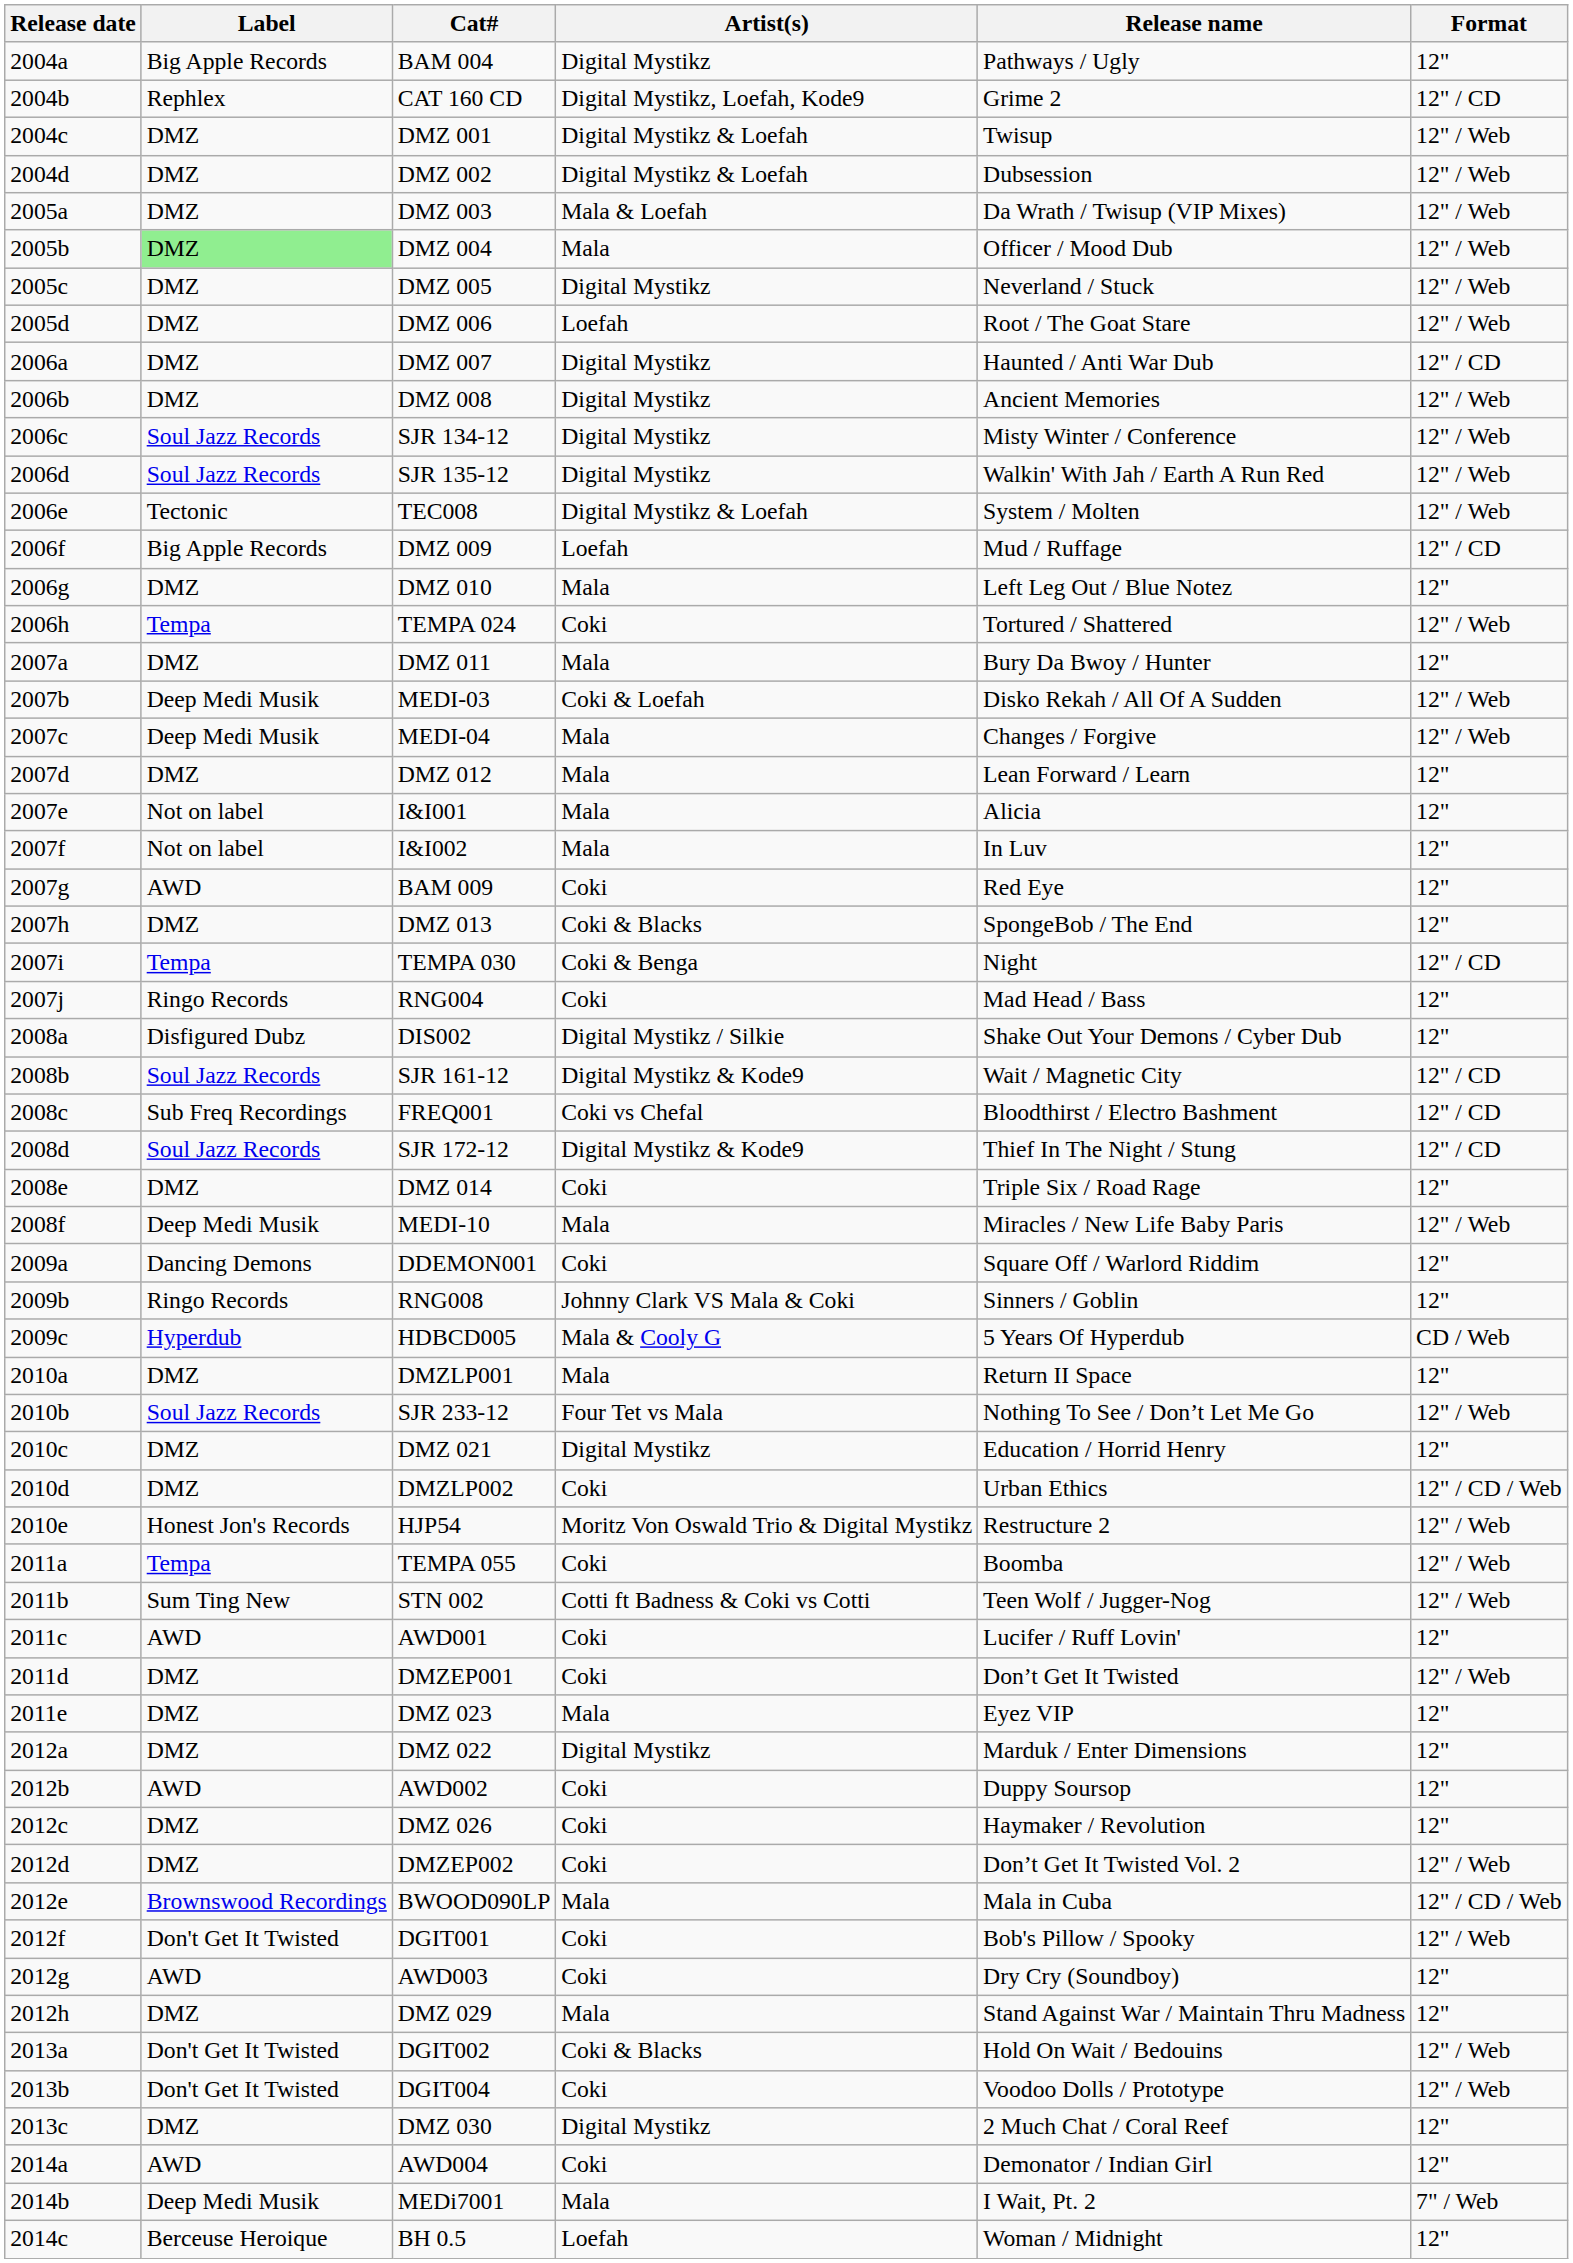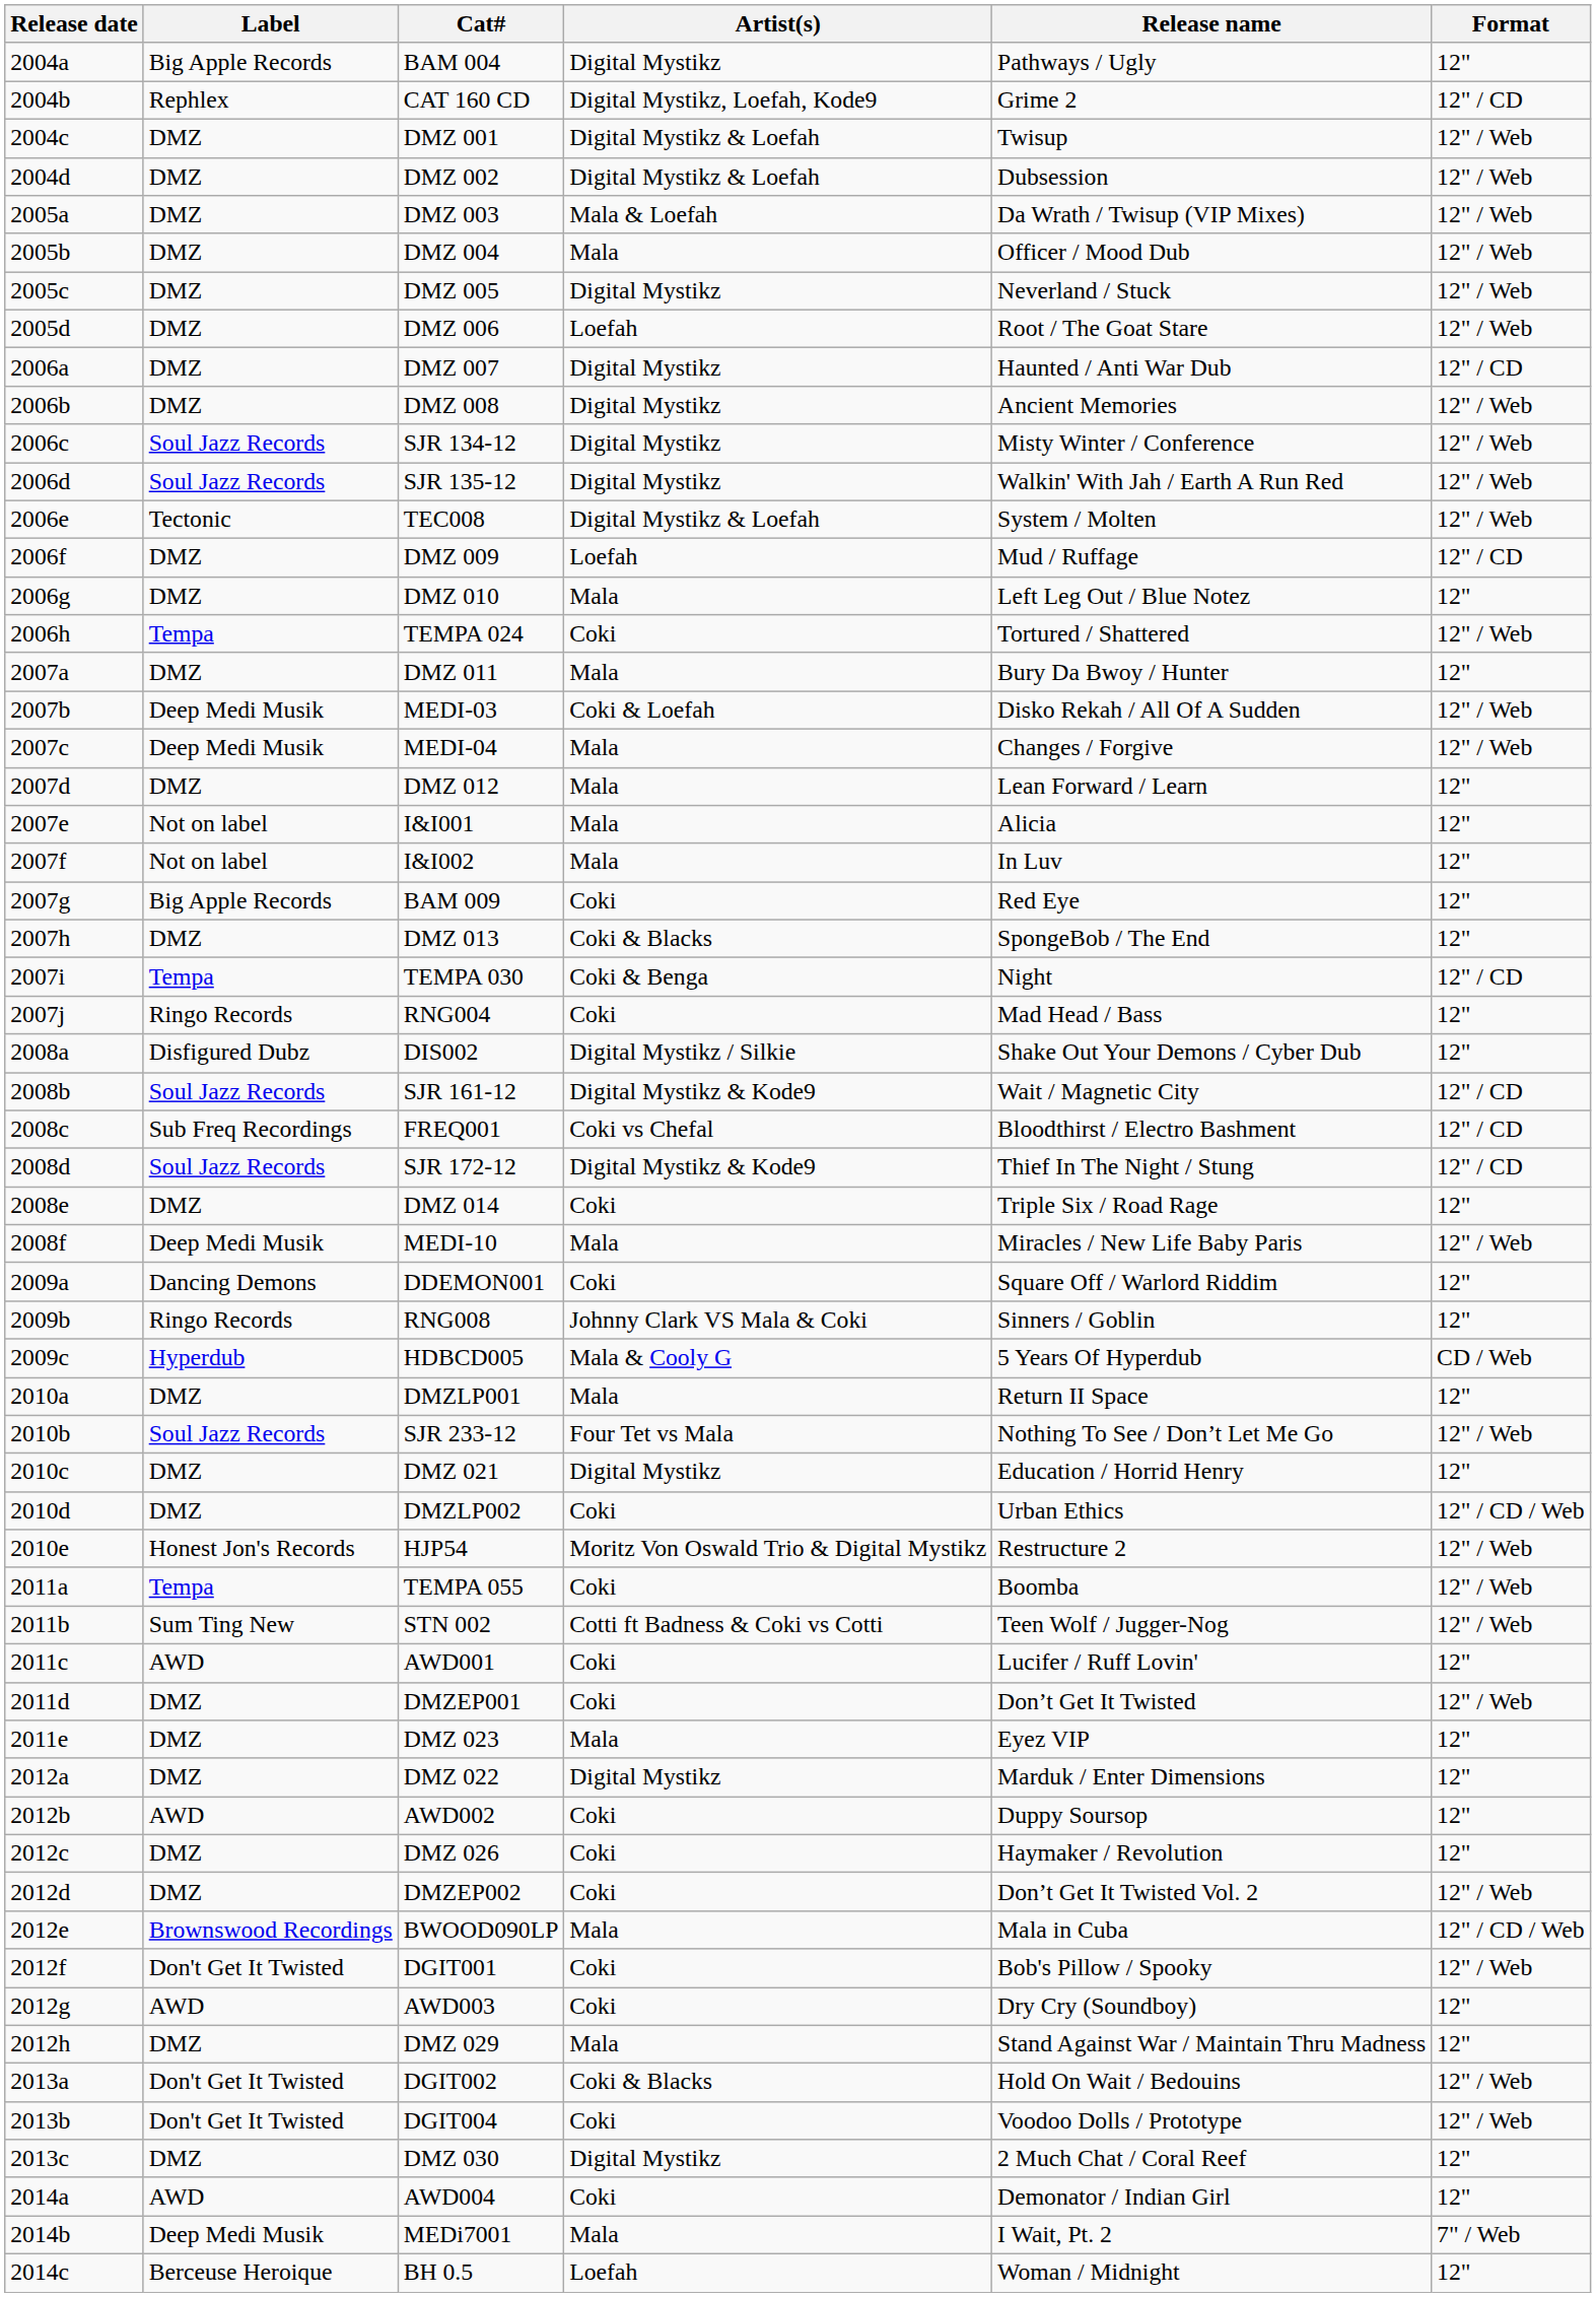 <table class="wikitable sortable">
 <tr>
 <th>Release date</th>
 <th>Label</th>
 <th>Cat#</th>
 <th>Artist(s)</th>
 <th>Release name</th>
 <th>Format</th>
 </tr>
 <tr>
 <td>2004a</td>
 <td>Big Apple Records</td>
 <td>BAM 004</td>
 <td>Digital Mystikz</td>
 <td>Pathways / Ugly</td>
 <td>12"</td>
 </tr>
 <tr>
 <td>2004b</td>
 <td>Rephlex</td>
 <td>CAT 160 CD</td>
 <td>Digital Mystikz, Loefah, Kode9</td>
 <td>Grime 2</td>
 <td>12" / CD</td>
 </tr>
 <tr>
 <td>2004c</td>
 <td>DMZ</td>
 <td>DMZ 001</td>
 <td>Digital Mystikz & Loefah</td>
 <td>Twisup</td>
 <td>12" / Web</td>
 </tr>
 <tr>
 <td>2004d</td>
 <td>DMZ</td>
 <td>DMZ 002</td>
 <td>Digital Mystikz & Loefah</td>
 <td>Dubsession</td>
 <td>12" / Web</td>
 </tr>
 <tr>
 <td>2005a</td>
 <td>DMZ</td>
 <td>DMZ 003</td>
 <td>Mala & Loefah</td>
 <td>Da Wrath / Twisup (VIP Mixes)</td>
 <td>12" / Web</td>
 </tr>
 <tr>
 <td>2005b</td>
-<td style="background: lightgreen;">DMZ</td>
+<td>DMZ</td>
 <td>DMZ 004</td>
 <td>Mala</td>
 <td>Officer / Mood Dub</td>
 <td>12" / Web</td>
 </tr>
 <tr>
 <td>2005c</td>
 <td>DMZ</td>
 <td>DMZ 005</td>
 <td>Digital Mystikz</td>
 <td>Neverland / Stuck</td>
 <td>12" / Web</td>
 </tr>
 <tr>
 <td>2005d</td>
 <td>DMZ</td>
 <td>DMZ 006</td>
 <td>Loefah</td>
 <td>Root / The Goat Stare</td>
 <td>12" / Web</td>
 </tr>
 <tr>
 <td>2006a</td>
 <td>DMZ</td>
 <td>DMZ 007</td>
 <td>Digital Mystikz</td>
 <td>Haunted / Anti War Dub</td>
 <td>12" / CD</td>
 </tr>
 <tr>
 <td>2006b</td>
 <td>DMZ</td>
 <td>DMZ 008</td>
 <td>Digital Mystikz</td>
 <td>Ancient Memories</td>
 <td>12" / Web</td>
 </tr>
 <tr>
 <td>2006c</td>
 <td><a href='#'>Soul Jazz Records</a></td>
 <td>SJR 134-12</td>
 <td>Digital Mystikz</td>
 <td>Misty Winter / Conference</td>
 <td>12" / Web</td>
 </tr>
 <tr>
 <td>2006d</td>
 <td><a href='#'>Soul Jazz Records</a></td>
 <td>SJR 135-12</td>
 <td>Digital Mystikz</td>
 <td>Walkin' With Jah / Earth A Run Red</td>
 <td>12" / Web</td>
 </tr>
 <tr>
 <td>2006e</td>
 <td>Tectonic</td>
 <td>TEC008</td>
 <td>Digital Mystikz & Loefah</td>
 <td>System / Molten</td>
 <td>12" / Web</td>
 </tr>
 <tr>
 <td>2006f</td>
-<td>Big Apple Records</td>
+<td>DMZ</td>
 <td>DMZ 009</td>
 <td>Loefah</td>
 <td>Mud / Ruffage</td>
 <td>12" / CD</td>
 </tr>
 <tr>
 <td>2006g</td>
 <td>DMZ</td>
 <td>DMZ 010</td>
 <td>Mala</td>
 <td>Left Leg Out / Blue Notez</td>
 <td>12"</td>
 </tr>
 <tr>
 <td>2006h</td>
 <td><a href='#'>Tempa</a></td>
 <td>TEMPA 024</td>
 <td>Coki</td>
 <td>Tortured / Shattered</td>
 <td>12" / Web</td>
 </tr>
 <tr>
 <td>2007a</td>
 <td>DMZ</td>
 <td>DMZ 011</td>
 <td>Mala</td>
 <td>Bury Da Bwoy / Hunter</td>
 <td>12"</td>
 </tr>
 <tr>
 <td>2007b</td>
 <td>Deep Medi Musik</td>
 <td>MEDI-03</td>
 <td>Coki & Loefah</td>
 <td>Disko Rekah / All Of A Sudden</td>
 <td>12" / Web</td>
 </tr>
 <tr>
 <td>2007c</td>
 <td>Deep Medi Musik</td>
 <td>MEDI-04</td>
 <td>Mala</td>
 <td>Changes / Forgive</td>
 <td>12" / Web</td>
 </tr>
 <tr>
 <td>2007d</td>
 <td>DMZ</td>
 <td>DMZ 012</td>
 <td>Mala</td>
 <td>Lean Forward / Learn</td>
 <td>12"</td>
 </tr>
 <tr>
 <td>2007e</td>
 <td>Not on label</td>
 <td>I&I001</td>
 <td>Mala</td>
 <td>Alicia</td>
 <td>12"</td>
 </tr>
 <tr>
 <td>2007f</td>
 <td>Not on label</td>
 <td>I&I002</td>
 <td>Mala</td>
 <td>In Luv</td>
 <td>12"</td>
 </tr>
 <tr>
 <td>2007g</td>
-<td>AWD</td>
+<td>Big Apple Records</td>
 <td>BAM 009</td>
 <td>Coki</td>
 <td>Red Eye</td>
 <td>12"</td>
 </tr>
 <tr>
 <td>2007h</td>
 <td>DMZ</td>
 <td>DMZ 013</td>
 <td>Coki & Blacks</td>
 <td>SpongeBob / The End</td>
 <td>12"</td>
 </tr>
 <tr>
 <td>2007i</td>
 <td><a href='#'>Tempa</a></td>
 <td>TEMPA 030</td>
 <td>Coki & Benga</td>
 <td>Night</td>
 <td>12" / CD</td>
 </tr>
 <tr>
 <td>2007j</td>
 <td>Ringo Records</td>
 <td>RNG004</td>
 <td>Coki</td>
 <td>Mad Head / Bass</td>
 <td>12"</td>
 </tr>
 <tr>
 <td>2008a</td>
 <td>Disfigured Dubz</td>
 <td>DIS002</td>
 <td>Digital Mystikz / Silkie</td>
 <td>Shake Out Your Demons / Cyber Dub</td>
 <td>12"</td>
 </tr>
 <tr>
 <td>2008b</td>
 <td><a href='#'>Soul Jazz Records</a></td>
 <td>SJR 161-12</td>
 <td>Digital Mystikz & Kode9</td>
 <td>Wait / Magnetic City</td>
 <td>12" / CD</td>
 </tr>
 <tr>
 <td>2008c</td>
 <td>Sub Freq Recordings</td>
 <td>FREQ001</td>
 <td>Coki vs Chefal</td>
 <td>Bloodthirst / Electro Bashment</td>
 <td>12" / CD</td>
 </tr>
 <tr>
 <td>2008d</td>
 <td><a href='#'>Soul Jazz Records</a></td>
 <td>SJR 172-12</td>
 <td>Digital Mystikz & Kode9</td>
 <td>Thief In The Night / Stung</td>
 <td>12" / CD</td>
 </tr>
 <tr>
 <td>2008e</td>
 <td>DMZ</td>
 <td>DMZ 014</td>
 <td>Coki</td>
 <td>Triple Six / Road Rage</td>
 <td>12"</td>
 </tr>
 <tr>
 <td>2008f</td>
 <td>Deep Medi Musik</td>
 <td>MEDI-10</td>
 <td>Mala</td>
 <td>Miracles / New Life Baby Paris</td>
 <td>12" / Web</td>
 </tr>
 <tr>
 <td>2009a</td>
 <td>Dancing Demons</td>
 <td>DDEMON001</td>
 <td>Coki</td>
 <td>Square Off / Warlord Riddim</td>
 <td>12"</td>
 </tr>
 <tr>
 <td>2009b</td>
 <td>Ringo Records</td>
 <td>RNG008</td>
 <td>Johnny Clark VS Mala & Coki</td>
 <td>Sinners / Goblin</td>
 <td>12"</td>
 </tr>
 <tr>
 <td>2009c</td>
 <td><a href='#'>Hyperdub</a></td>
 <td>HDBCD005</td>
 <td>Mala & <a href='#'>Cooly G</a></td>
 <td>5 Years Of Hyperdub</td>
 <td>CD / Web</td>
 </tr>
 <tr>
 <td>2010a</td>
 <td>DMZ</td>
 <td>DMZLP001</td>
 <td>Mala</td>
 <td>Return II Space</td>
 <td>12"</td>
 </tr>
 <tr>
 <td>2010b</td>
 <td><a href='#'>Soul Jazz Records</a></td>
 <td>SJR 233-12</td>
 <td>Four Tet vs Mala</td>
 <td>Nothing To See / Don’t Let Me Go</td>
 <td>12" / Web</td>
 </tr>
 <tr>
 <td>2010c</td>
 <td>DMZ</td>
 <td>DMZ 021</td>
 <td>Digital Mystikz</td>
 <td>Education / Horrid Henry</td>
 <td>12"</td>
 </tr>
 <tr>
 <td>2010d</td>
 <td>DMZ</td>
 <td>DMZLP002</td>
 <td>Coki</td>
 <td>Urban Ethics</td>
 <td>12" / CD / Web</td>
 </tr>
 <tr>
 <td>2010e</td>
 <td>Honest Jon's Records</td>
 <td>HJP54</td>
 <td>Moritz Von Oswald Trio & Digital Mystikz</td>
 <td>Restructure 2</td>
 <td>12" / Web</td>
 </tr>
 <tr>
 <td>2011a</td>
 <td><a href='#'>Tempa</a></td>
 <td>TEMPA 055</td>
 <td>Coki</td>
 <td>Boomba</td>
 <td>12" / Web</td>
 </tr>
 <tr>
 <td>2011b</td>
 <td>Sum Ting New</td>
 <td>STN 002</td>
 <td>Cotti ft Badness & Coki vs Cotti</td>
 <td>Teen Wolf / Jugger-Nog</td>
 <td>12" / Web</td>
 </tr>
 <tr>
 <td>2011c</td>
 <td>AWD</td>
 <td>AWD001</td>
 <td>Coki</td>
 <td>Lucifer / Ruff Lovin'</td>
 <td>12"</td>
 </tr>
 <tr>
 <td>2011d</td>
 <td>DMZ</td>
 <td>DMZEP001</td>
 <td>Coki</td>
 <td>Don’t Get It Twisted</td>
 <td>12" / Web</td>
 </tr>
 <tr>
 <td>2011e</td>
 <td>DMZ</td>
 <td>DMZ 023</td>
 <td>Mala</td>
 <td>Eyez VIP</td>
 <td>12"</td>
 </tr>
 <tr>
 <td>2012a</td>
 <td>DMZ</td>
 <td>DMZ 022</td>
 <td>Digital Mystikz</td>
 <td>Marduk / Enter Dimensions</td>
 <td>12"</td>
 </tr>
 <tr>
 <td>2012b</td>
 <td>AWD</td>
 <td>AWD002</td>
 <td>Coki</td>
 <td>Duppy Soursop</td>
 <td>12"</td>
 </tr>
 <tr>
 <td>2012c</td>
 <td>DMZ</td>
 <td>DMZ 026</td>
 <td>Coki</td>
 <td>Haymaker / Revolution</td>
 <td>12"</td>
 </tr>
 <tr>
 <td>2012d</td>
 <td>DMZ</td>
 <td>DMZEP002</td>
 <td>Coki</td>
 <td>Don’t Get It Twisted Vol. 2</td>
 <td>12" / Web</td>
 </tr>
 <tr>
 <td>2012e</td>
 <td><a href='#'>Brownswood Recordings</a></td>
 <td>BWOOD090LP</td>
 <td>Mala</td>
 <td>Mala in Cuba</td>
 <td>12" / CD / Web</td>
 </tr>
 <tr>
 <td>2012f</td>
 <td>Don't Get It Twisted</td>
 <td>DGIT001</td>
 <td>Coki</td>
 <td>Bob's Pillow / Spooky</td>
 <td>12" / Web</td>
 </tr>
 <tr>
 <td>2012g</td>
 <td>AWD</td>
 <td>AWD003</td>
 <td>Coki</td>
 <td>Dry Cry (Soundboy)</td>
 <td>12"</td>
 </tr>
 <tr>
 <td>2012h</td>
 <td>DMZ</td>
 <td>DMZ 029</td>
 <td>Mala</td>
 <td>Stand Against War / Maintain Thru Madness</td>
 <td>12"</td>
 </tr>
 <tr>
 <td>2013a</td>
 <td>Don't Get It Twisted</td>
 <td>DGIT002</td>
 <td>Coki & Blacks</td>
 <td>Hold On Wait / Bedouins</td>
 <td>12" / Web</td>
 </tr>
 <tr>
 <td>2013b</td>
 <td>Don't Get It Twisted</td>
 <td>DGIT004</td>
 <td>Coki</td>
 <td>Voodoo Dolls / Prototype</td>
 <td>12" / Web</td>
 </tr>
 <tr>
 <td>2013c</td>
 <td>DMZ</td>
 <td>DMZ 030</td>
 <td>Digital Mystikz</td>
 <td>2 Much Chat / Coral Reef</td>
 <td>12"</td>
 </tr>
 <tr>
 <td>2014a</td>
 <td>AWD</td>
 <td>AWD004</td>
 <td>Coki</td>
 <td>Demonator / Indian Girl</td>
 <td>12"</td>
 </tr>
 <tr>
 <td>2014b</td>
 <td>Deep Medi Musik</td>
 <td>MEDi7001</td>
 <td>Mala</td>
 <td>I Wait, Pt. 2</td>
 <td>7" / Web</td>
 </tr>
 <tr>
 <td>2014c</td>
 <td>Berceuse Heroique</td>
 <td>BH 0.5</td>
 <td>Loefah</td>
 <td>Woman / Midnight</td>
 <td>12"</td>
 </tr>
 </table>
